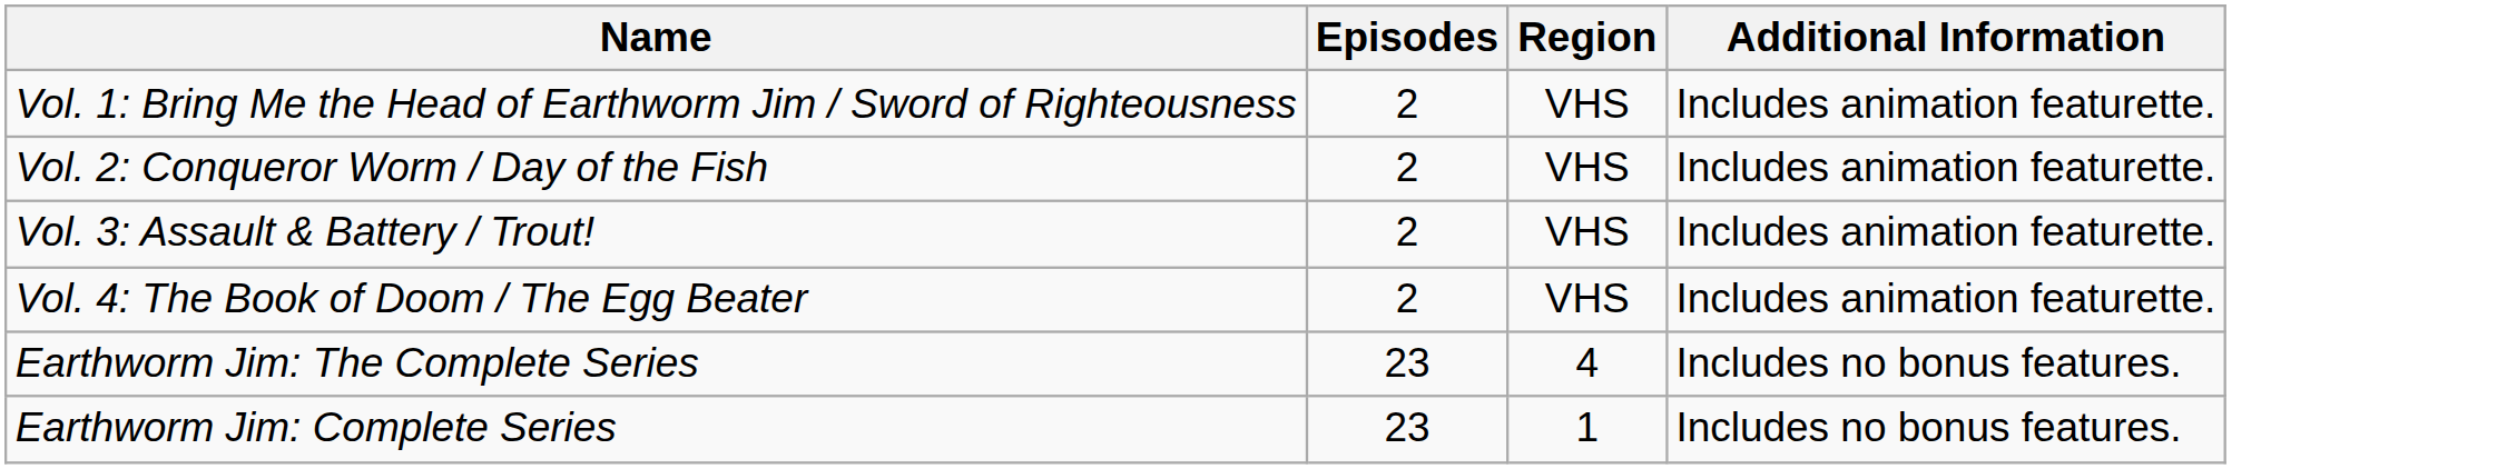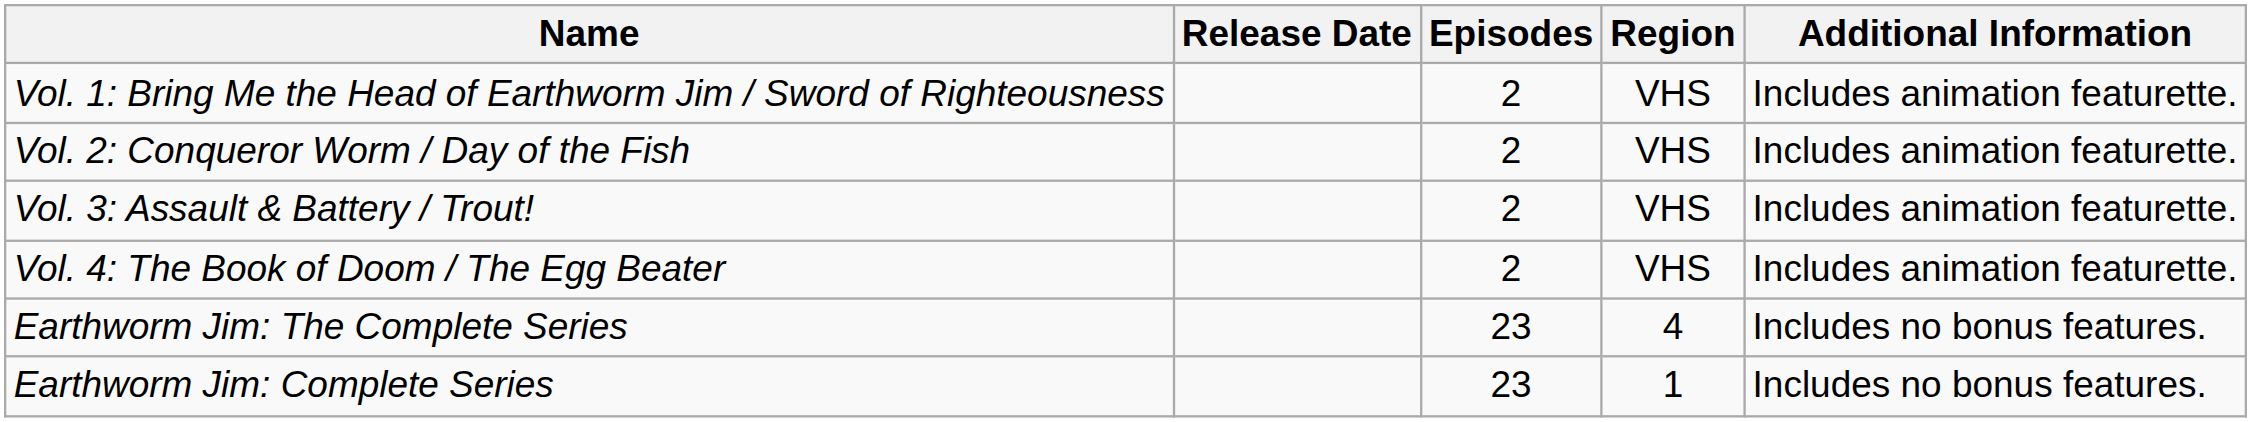 <table class="wikitable">
 <tr>
 <th>Name</th>
+<th>Release Date</th>
 <th>Episodes</th>
 <th>Region</th>
 <th>Additional Information</th>
 </tr>
 <tr>
 <td><em>Vol. 1: Bring Me the Head of Earthworm Jim / Sword of Righteousness</em></td>
+<td></td>
 <td style="text-align:center;">2</td>
 <td style="text-align:center;">VHS</td>
 <td>Includes animation featurette.</td>
 </tr>
 <tr>
 <td><em>Vol. 2: Conqueror Worm / Day of the Fish</em></td>
+<td></td>
 <td style="text-align:center;">2</td>
 <td style="text-align:center;">VHS</td>
 <td>Includes animation featurette.</td>
 </tr>
 <tr>
 <td><em>Vol. 3: Assault & Battery / Trout!</em></td>
+<td></td>
 <td style="text-align:center;">2</td>
 <td style="text-align:center;">VHS</td>
 <td>Includes animation featurette.</td>
 </tr>
 <tr>
 <td><em>Vol. 4: The Book of Doom / The Egg Beater</em></td>
+<td></td>
 <td style="text-align:center;">2</td>
 <td style="text-align:center;">VHS</td>
 <td>Includes animation featurette.</td>
 </tr>
 <tr>
 <td><em>Earthworm Jim: The Complete Series</em></td>
+<td></td>
 <td style="text-align:center;">23</td>
 <td style="text-align:center;">4</td>
 <td>Includes no bonus features.</td>
 </tr>
 <tr>
 <td><em>Earthworm Jim: Complete Series</em></td>
+<td></td>
 <td style="text-align:center;">23</td>
 <td style="text-align:center;">1</td>
 <td>Includes no bonus features.</td>
 </tr>
 </table>
